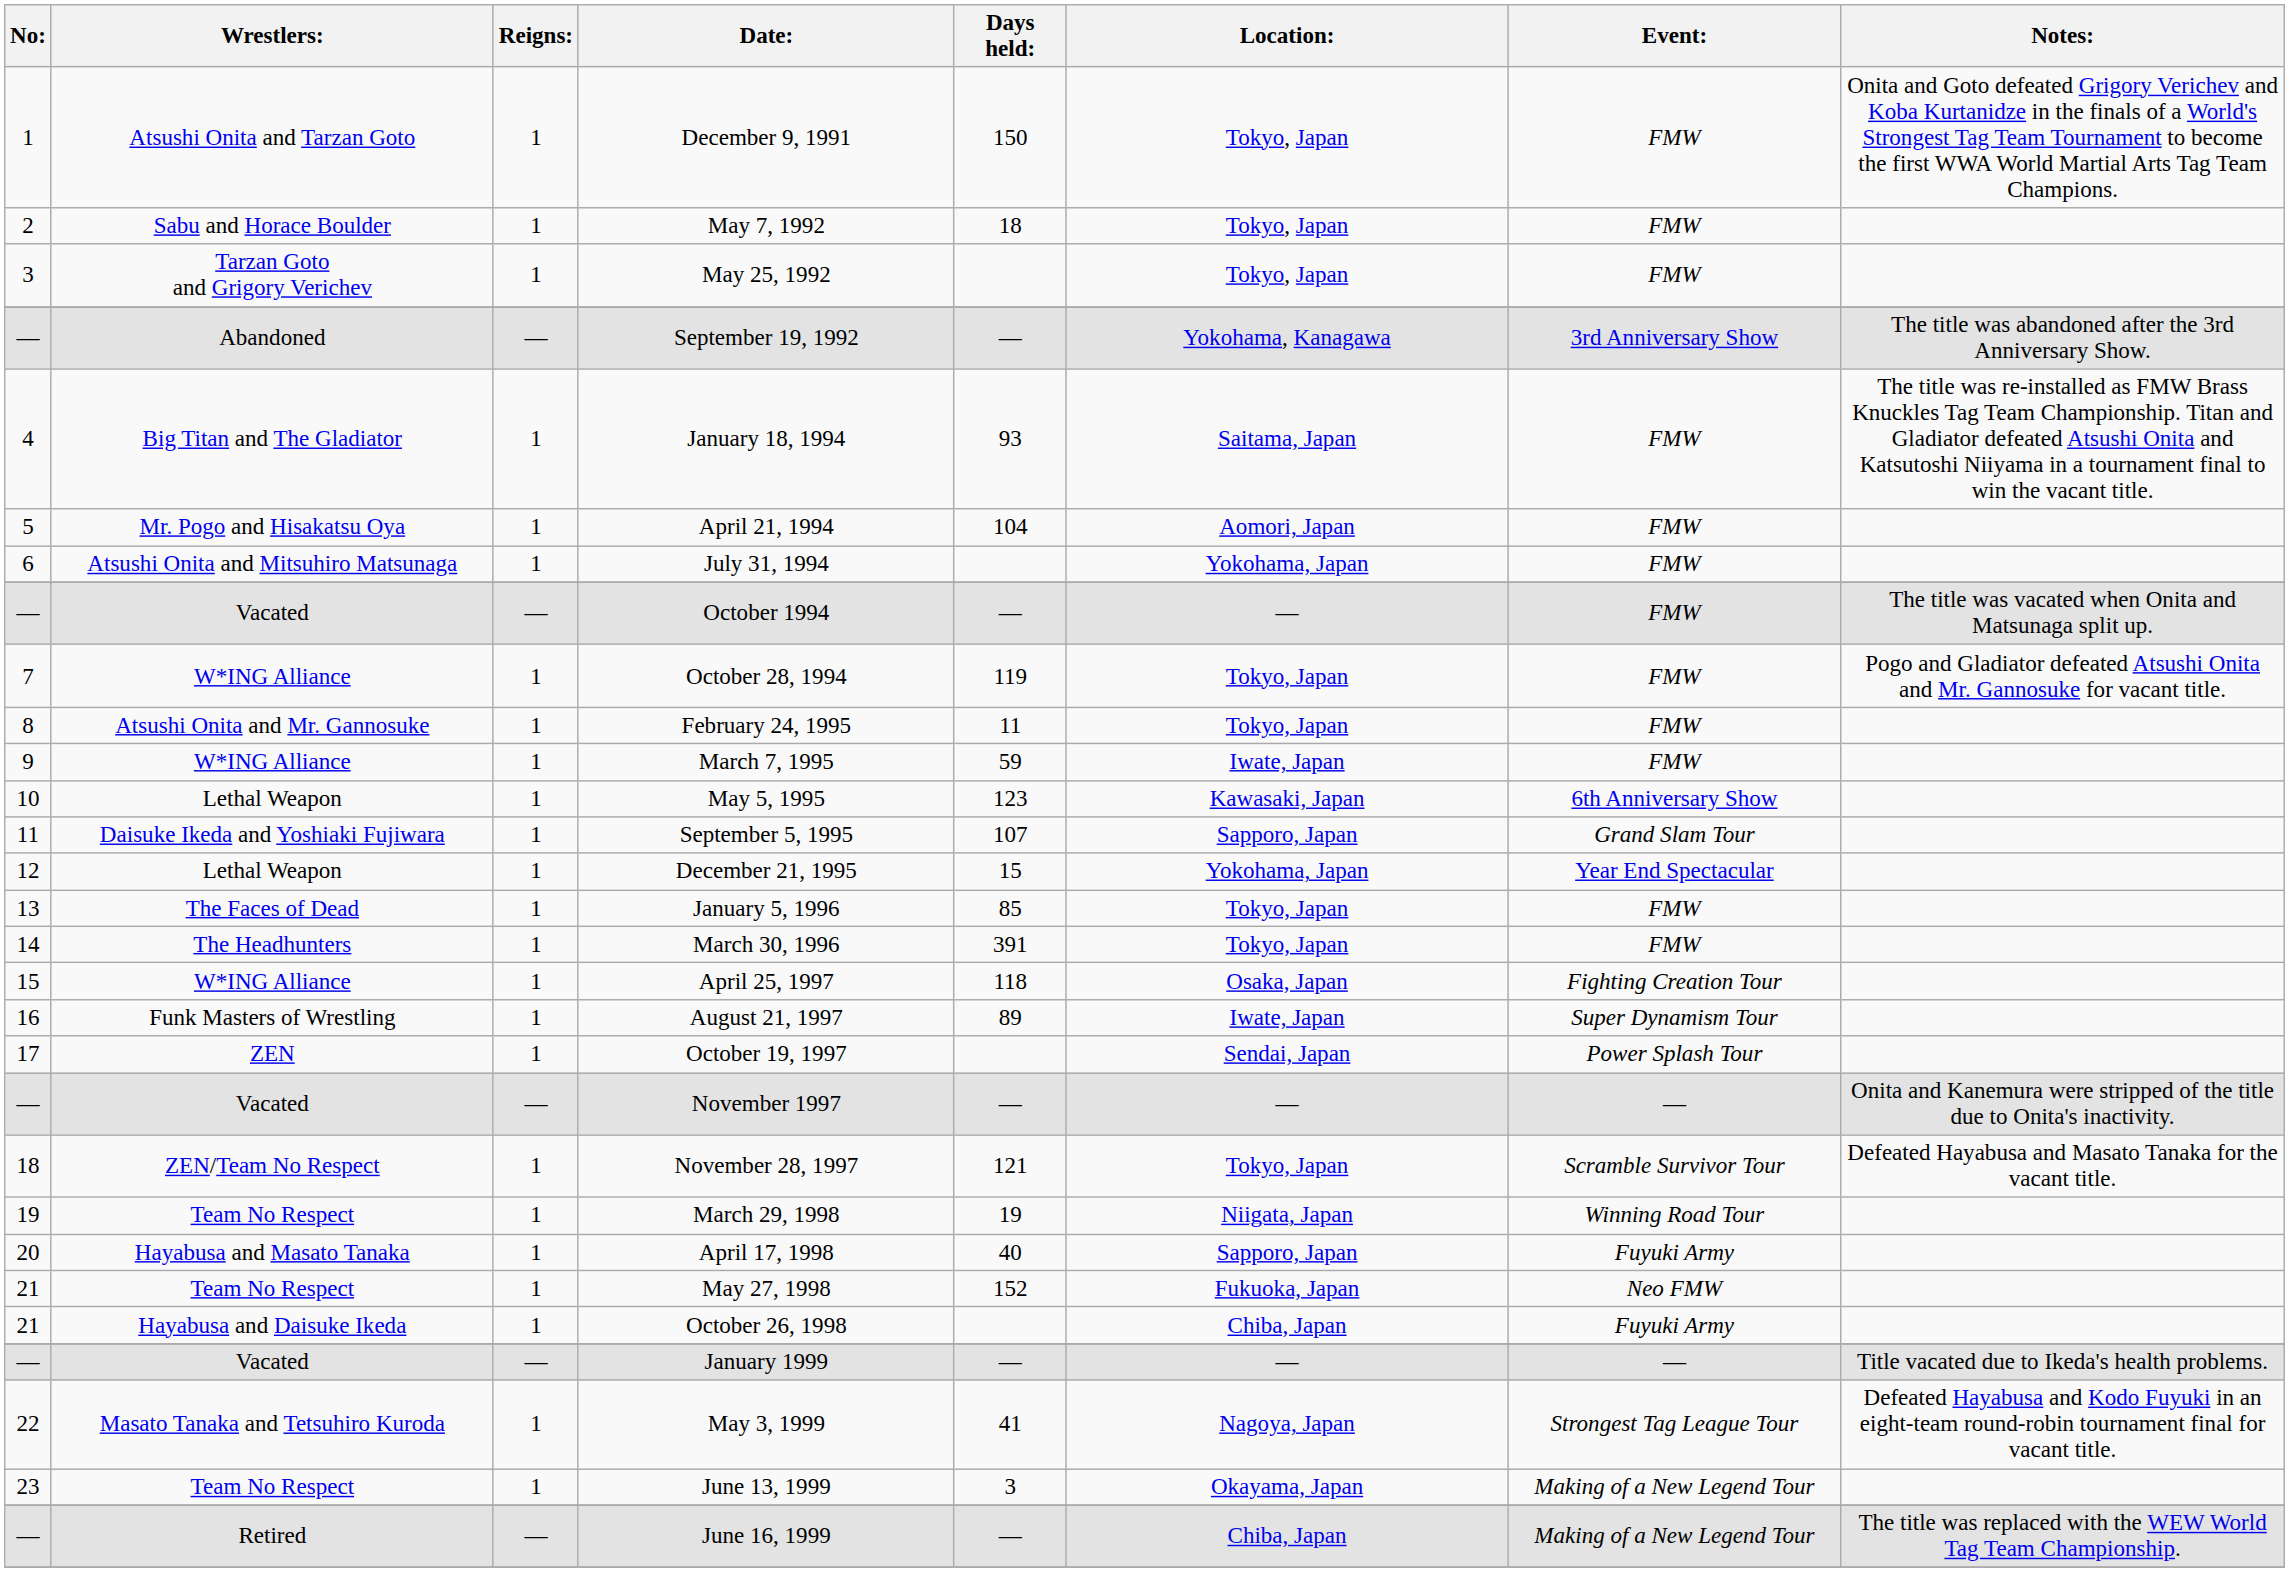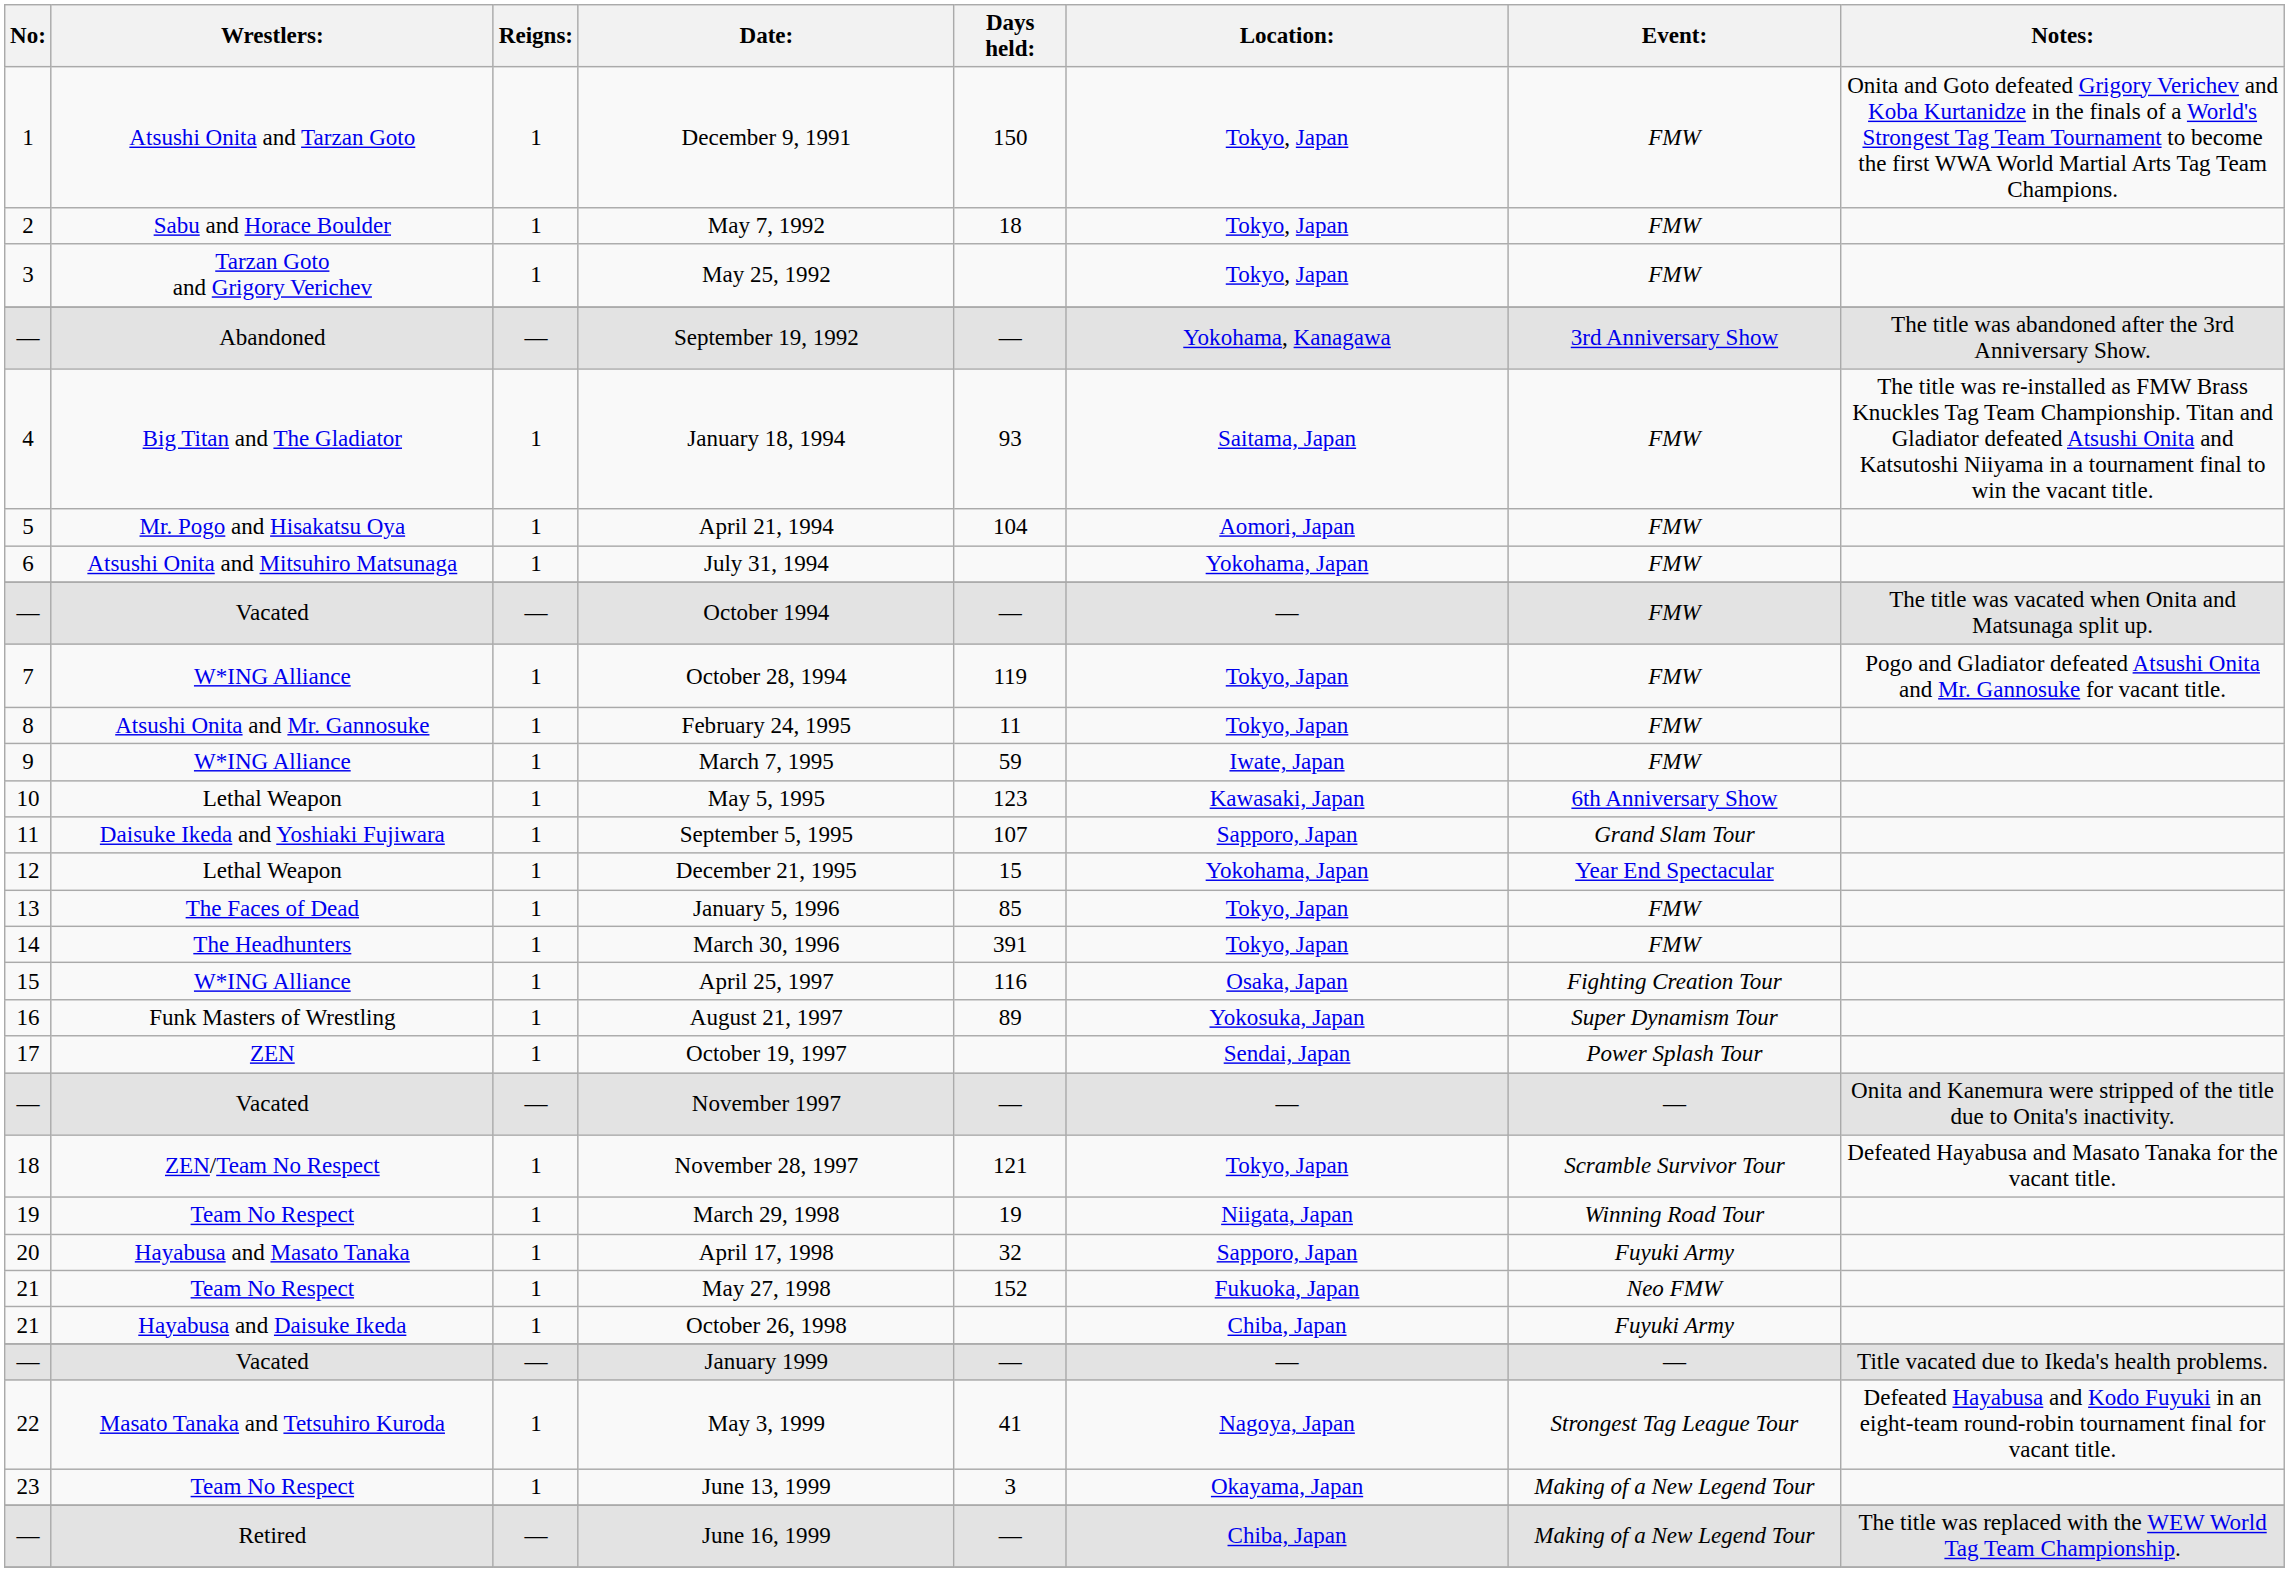 <table class="wikitable sortable" style="text-align: center" width=100%>
 <tr>
 <th width=0%>No:</th>
 <th width=20%>Wrestlers:</th>
 <th width=3%>Reigns:</th>
 <th width=17%>Date:</th>
 <th width=5%>Days held:</th>
 <th width=20%>Location:</th>
 <th width=15%>Event:</th>
 <th width=43% class="unsortable">Notes:</th>
 </tr>
 <tr>
 <td>1</td>
 <td><a href='#'>Atsushi Onita</a> and <a href='#'>Tarzan Goto</a></td>
 <td>1</td>
 <td>December 9, 1991</td>
 <td>150</td>
 <td><a href='#'>Tokyo</a>, <a href='#'>Japan</a></td>
 <td><em>FMW</em></td>
 <td>Onita and Goto defeated <a href='#'>Grigory Verichev</a> and <a href='#'>Koba Kurtanidze</a> in the finals of a <a href='#'>World's Strongest Tag Team Tournament</a> to become the first WWA World Martial Arts Tag Team Champions.</td>
 </tr>
 <tr>
 <td>2</td>
 <td><a href='#'>Sabu</a> and <a href='#'>Horace Boulder</a></td>
 <td>1</td>
 <td>May 7, 1992</td>
 <td>18</td>
 <td><a href='#'>Tokyo</a>, <a href='#'>Japan</a></td>
 <td><em>FMW</em></td>
 <td></td>
 </tr>
 <tr>
 <td>3</td>
 <td><a href='#'>Tarzan Goto</a><br> and <a href='#'>Grigory Verichev</a></td>
 <td>1</td>
 <td>May 25, 1992</td>
 <td></td>
 <td><a href='#'>Tokyo</a>, <a href='#'>Japan</a></td>
 <td><em>FMW</em></td>
 <td></td>
 </tr>
 <tr>
 </tr>
 <tr style="background-color:#e3e3e3">
 <td>—</td>
 <td>Abandoned</td>
 <td>—</td>
 <td>September 19, 1992</td>
 <td>—</td>
 <td><a href='#'>Yokohama</a>, <a href='#'>Kanagawa</a></td>
 <td><a href='#'>3rd Anniversary Show</a></td>
 <td>The title was abandoned after the 3rd Anniversary Show.</td>
 </tr>
 <tr>
 <td>4</td>
 <td><a href='#'>Big Titan</a> and <a href='#'>The Gladiator</a></td>
 <td>1</td>
 <td>January 18, 1994</td>
 <td>93</td>
 <td><a href='#'>Saitama, Japan</a></td>
 <td><em>FMW</em></td>
 <td>The title was re-installed as FMW Brass Knuckles Tag Team Championship. Titan and Gladiator defeated <a href='#'>Atsushi Onita</a> and Katsutoshi Niiyama in a tournament final to win the vacant title.</td>
 </tr>
 <tr>
 <td>5</td>
 <td><a href='#'>Mr. Pogo</a> and <a href='#'>Hisakatsu Oya</a></td>
 <td>1</td>
 <td>April 21, 1994</td>
 <td>104</td>
 <td><a href='#'>Aomori, Japan</a></td>
 <td><em>FMW</em></td>
 <td></td>
 </tr>
 <tr>
 <td>6</td>
 <td><a href='#'>Atsushi Onita</a>  and <a href='#'>Mitsuhiro Matsunaga</a></td>
 <td>1</td>
 <td>July 31, 1994</td>
 <td></td>
 <td><a href='#'>Yokohama, Japan</a></td>
 <td><em>FMW</em></td>
 <td></td>
 </tr>
 <tr>
 </tr>
 <tr style="background-color:#e3e3e3">
 <td>—</td>
 <td>Vacated</td>
 <td>—</td>
 <td>October 1994</td>
 <td>—</td>
 <td>—</td>
 <td><em>FMW</em></td>
 <td>The title was vacated when Onita and Matsunaga split up.</td>
 </tr>
 <tr>
 <td>7</td>
 <td><a href='#'>W*ING Alliance</a><br></td>
 <td>1</td>
 <td>October 28, 1994</td>
 <td>119</td>
 <td><a href='#'>Tokyo, Japan</a></td>
 <td><em>FMW</em></td>
 <td>Pogo and Gladiator defeated <a href='#'>Atsushi Onita</a> and <a href='#'>Mr. Gannosuke</a> for vacant title.</td>
 </tr>
 <tr>
 <td>8</td>
 <td><a href='#'>Atsushi Onita</a>  and <a href='#'>Mr. Gannosuke</a></td>
 <td>1</td>
 <td>February 24, 1995</td>
 <td>11</td>
 <td><a href='#'>Tokyo, Japan</a></td>
 <td><em>FMW</em></td>
 <td></td>
 </tr>
 <tr>
 <td>9</td>
 <td><a href='#'>W*ING Alliance</a><br></td>
 <td>1</td>
 <td>March 7, 1995</td>
 <td>59</td>
 <td><a href='#'>Iwate, Japan</a></td>
 <td><em>FMW</em></td>
 <td></td>
 </tr>
 <tr>
 <td>10</td>
 <td>Lethal Weapon<br></td>
 <td>1</td>
 <td>May 5, 1995</td>
 <td>123</td>
 <td><a href='#'>Kawasaki, Japan</a></td>
 <td><a href='#'>6th Anniversary Show</a></td>
 <td></td>
 </tr>
 <tr>
 <td>11</td>
 <td><a href='#'>Daisuke Ikeda</a> and <a href='#'>Yoshiaki Fujiwara</a></td>
 <td>1</td>
 <td>September 5, 1995</td>
 <td>107</td>
 <td><a href='#'>Sapporo, Japan</a></td>
 <td><em>Grand Slam Tour</em></td>
 <td></td>
 </tr>
 <tr>
 <td>12</td>
 <td>Lethal Weapon<br></td>
 <td>1</td>
 <td>December 21, 1995</td>
 <td>15</td>
 <td><a href='#'>Yokohama, Japan</a></td>
 <td><a href='#'>Year End Spectacular</a></td>
 <td></td>
 </tr>
 <tr>
 <td>13</td>
 <td><a href='#'>The Faces of Dead</a><br></td>
 <td>1</td>
 <td>January 5, 1996</td>
 <td>85</td>
 <td><a href='#'>Tokyo, Japan</a></td>
 <td><em>FMW</em></td>
 <td></td>
 </tr>
 <tr>
 <td>14</td>
 <td><a href='#'>The Headhunters<br></a></td>
 <td>1</td>
 <td>March 30, 1996</td>
 <td>391</td>
 <td><a href='#'>Tokyo, Japan</a></td>
 <td><em>FMW</em></td>
 <td></td>
 </tr>
 <tr>
 <td>15</td>
 <td><a href='#'>W*ING Alliance</a><br></td>
 <td>1</td>
 <td>April 25, 1997</td>
-<td>118</td>
+<td>116</td>
 <td><a href='#'>Osaka, Japan</a></td>
 <td><em>Fighting Creation Tour</em></td>
 <td></td>
 </tr>
 <tr>
 <td>16</td>
 <td>Funk Masters of Wrestling<br></td>
 <td>1</td>
 <td>August 21, 1997</td>
 <td>89</td>
-<td><a href='#'>Iwate, Japan</a></td>
+<td><a href='#'>Yokosuka, Japan</a></td>
 <td><em>Super Dynamism Tour</em></td>
 <td></td>
 </tr>
 <tr>
 <td>17</td>
 <td><a href='#'>ZEN</a><br></td>
 <td>1</td>
 <td>October 19, 1997</td>
 <td></td>
 <td><a href='#'>Sendai, Japan</a></td>
 <td><em>Power Splash Tour</em></td>
 <td></td>
 </tr>
 <tr style="background-color:#e3e3e3">
 <td>—</td>
 <td>Vacated</td>
 <td>—</td>
 <td>November 1997</td>
 <td>—</td>
 <td>—</td>
 <td>—</td>
 <td>Onita and Kanemura were stripped of the title due to Onita's inactivity.</td>
 </tr>
 <tr>
 <td>18</td>
 <td><a href='#'>ZEN</a>/<a href='#'>Team No Respect</a><br></td>
 <td>1</td>
 <td>November 28, 1997</td>
 <td>121</td>
 <td><a href='#'>Tokyo, Japan</a></td>
 <td><em>Scramble Survivor Tour</em></td>
 <td>Defeated Hayabusa and Masato Tanaka for the vacant title.</td>
 </tr>
 <tr>
 <td>19</td>
 <td><a href='#'>Team No Respect</a><br></td>
 <td>1</td>
 <td>March 29, 1998</td>
 <td>19</td>
 <td><a href='#'>Niigata, Japan</a></td>
 <td><em>Winning Road Tour</em></td>
 <td></td>
 </tr>
 <tr>
 <td>20</td>
 <td><a href='#'>Hayabusa</a> and <a href='#'>Masato Tanaka</a></td>
 <td>1</td>
 <td>April 17, 1998</td>
-<td>40</td>
+<td>32</td>
 <td><a href='#'>Sapporo, Japan</a></td>
 <td><em>Fuyuki Army</em></td>
 <td></td>
 </tr>
 <tr>
 <td>21</td>
 <td><a href='#'>Team No Respect</a><br></td>
 <td>1</td>
 <td>May 27, 1998</td>
 <td>152</td>
 <td><a href='#'>Fukuoka, Japan</a></td>
 <td><em>Neo FMW</em></td>
 <td></td>
 </tr>
 <tr>
 <td>21</td>
 <td><a href='#'>Hayabusa</a>  and <a href='#'>Daisuke Ikeda</a> </td>
 <td>1</td>
 <td>October 26, 1998</td>
 <td></td>
 <td><a href='#'>Chiba, Japan</a></td>
 <td><em>Fuyuki Army</em></td>
 <td></td>
 </tr>
 <tr>
 </tr>
 <tr style="background-color:#e3e3e3">
 <td>—</td>
 <td>Vacated</td>
 <td>—</td>
 <td>January 1999</td>
 <td>—</td>
 <td>—</td>
 <td>—</td>
 <td>Title vacated due to Ikeda's health problems.</td>
 </tr>
 <tr>
 <td>22</td>
 <td><a href='#'>Masato Tanaka</a>  and <a href='#'>Tetsuhiro Kuroda</a></td>
 <td>1</td>
 <td>May 3, 1999</td>
 <td>41</td>
 <td><a href='#'>Nagoya, Japan</a></td>
 <td><em>Strongest Tag League Tour</em></td>
 <td>Defeated <a href='#'>Hayabusa</a> and <a href='#'>Kodo Fuyuki</a> in an eight-team round-robin tournament final for vacant title.</td>
 </tr>
 <tr>
 <td>23</td>
 <td><a href='#'>Team No Respect</a><br></td>
 <td>1</td>
 <td>June 13, 1999</td>
 <td>3</td>
 <td><a href='#'>Okayama, Japan</a></td>
 <td><em>Making of a New Legend Tour</em></td>
 <td></td>
 </tr>
 <tr>
 </tr>
 <tr style="background-color:#e3e3e3">
 <td>—</td>
 <td>Retired</td>
 <td>—</td>
 <td>June 16, 1999</td>
 <td>—</td>
 <td><a href='#'>Chiba, Japan</a></td>
 <td><em>Making of a New Legend Tour</em></td>
 <td>The title was replaced with the <a href='#'>WEW World Tag Team Championship</a>.</td>
 </tr>
 <tr>
 </tr>
 </table>
